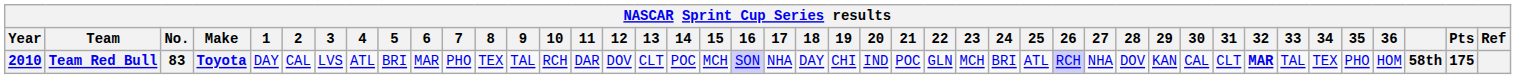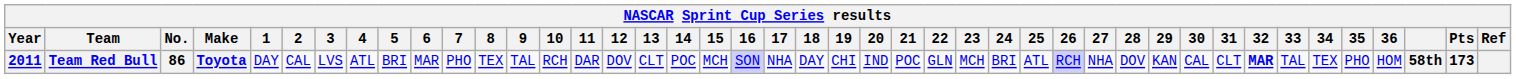 <table class="wikitable" style="text-align:center; font-size:75%">
 <tr>
 <th colspan=45><a href='#'>NASCAR</a> <a href='#'>Sprint Cup Series</a> results</th>
 </tr>
 <tr>
 <th>Year</th>
 <th>Team</th>
 <th>No.</th>
 <th>Make</th>
 <th>1</th>
 <th>2</th>
 <th>3</th>
 <th>4</th>
 <th>5</th>
 <th>6</th>
 <th>7</th>
 <th>8</th>
 <th>9</th>
 <th>10</th>
 <th>11</th>
 <th>12</th>
 <th>13</th>
 <th>14</th>
 <th>15</th>
 <th>16</th>
 <th>17</th>
 <th>18</th>
 <th>19</th>
 <th>20</th>
 <th>21</th>
 <th>22</th>
 <th>23</th>
 <th>24</th>
 <th>25</th>
 <th>26</th>
 <th>27</th>
 <th>28</th>
 <th>29</th>
 <th>30</th>
 <th>31</th>
 <th>32</th>
 <th>33</th>
 <th>34</th>
 <th>35</th>
 <th>36</th>
 <th></th>
 <th>Pts</th>
 <th>Ref</th>
 </tr>
 <tr>
-<th><a href='#'>2010</a></th>
+<th><a href='#'>2011</a></th>
 <th nowrap><a href='#'>Team Red Bull</a></th>
-<th>83</th>
+<th>86</th>
 <th><a href='#'>Toyota</a></th>
 <td><a href='#'>DAY</a></td>
 <td><a href='#'>CAL</a></td>
 <td><a href='#'>LVS</a></td>
 <td><a href='#'>ATL</a></td>
 <td><a href='#'>BRI</a></td>
 <td><a href='#'>MAR</a></td>
 <td><a href='#'>PHO</a></td>
 <td><a href='#'>TEX</a></td>
 <td><a href='#'>TAL</a></td>
 <td><a href='#'>RCH</a></td>
 <td><a href='#'>DAR</a></td>
 <td><a href='#'>DOV</a></td>
 <td><a href='#'>CLT</a></td>
 <td><a href='#'>POC</a></td>
 <td><a href='#'>MCH</a></td>
 <td style="background:#cfcfff;"><a href='#'>SON</a><br></td>
 <td><a href='#'>NHA</a></td>
 <td><a href='#'>DAY</a></td>
 <td><a href='#'>CHI</a></td>
 <td><a href='#'>IND</a></td>
 <td><a href='#'>POC</a></td>
 <td><a href='#'>GLN</a></td>
 <td><a href='#'>MCH</a></td>
 <td><a href='#'>BRI</a></td>
 <td><a href='#'>ATL</a></td>
 <td style="background:#cfcfff;"><a href='#'>RCH</a><br></td>
 <td><a href='#'>NHA</a></td>
 <td><a href='#'>DOV</a></td>
 <td><a href='#'>KAN</a></td>
 <td><a href='#'>CAL</a></td>
 <td><a href='#'>CLT</a></td>
 <td><strong><a href='#'>MAR</a></strong></td>
 <td><a href='#'>TAL</a></td>
 <td><a href='#'>TEX</a></td>
 <td><a href='#'>PHO</a></td>
 <td><a href='#'>HOM</a></td>
 <th>58th</th>
-<th>175</th>
+<th>173</th>
 <th></th>
 </tr>
 </table>
